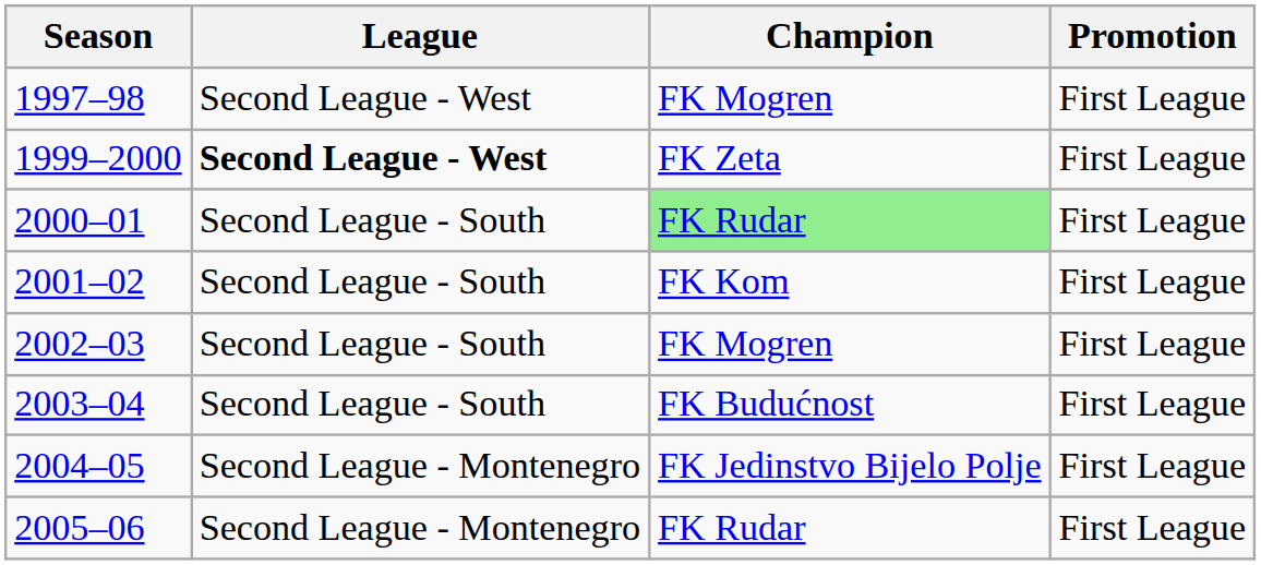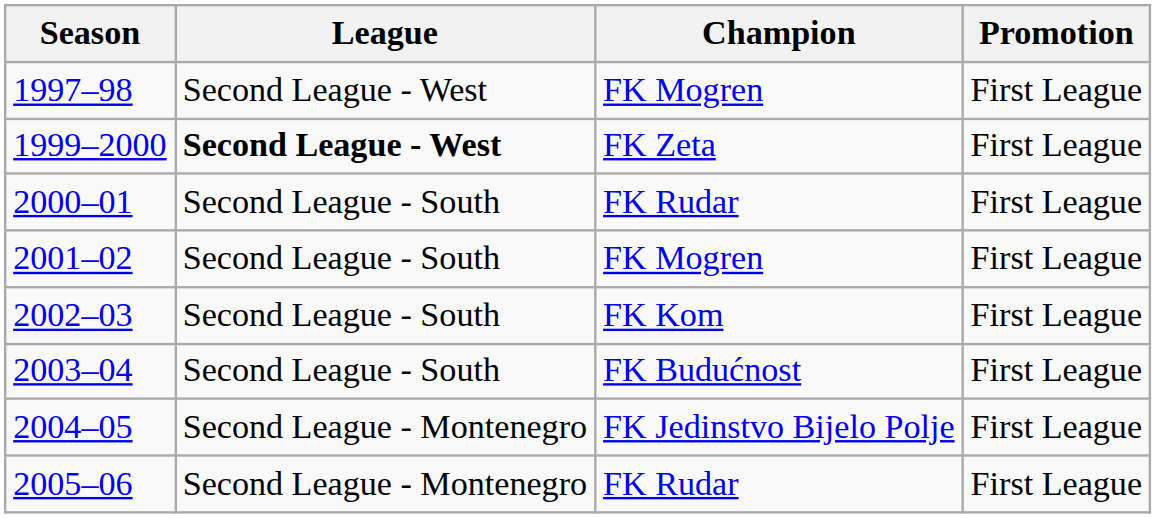 <table class="wikitable" style="font-size:90%">
 <tr>
 <th>Season</th>
 <th>League</th>
 <th>Champion</th>
 <th>Promotion</th>
 </tr>
 <tr>
 <td><a href='#'>1997–98</a></td>
 <td>Second League - West</td>
 <td><a href='#'>FK Mogren</a></td>
 <td>First League</td>
 </tr>
 <tr>
 <td><a href='#'>1999–2000</a></td>
 <td><strong>Second League - West</strong></td>
 <td><a href='#'>FK Zeta</a></td>
 <td>First League</td>
 </tr>
 <tr>
 <td><a href='#'>2000–01</a></td>
 <td>Second League - South</td>
-<td style="background: lightgreen;"><a href='#'>FK Rudar</a></td>
+<td><a href='#'>FK Rudar</a></td>
 <td>First League</td>
 </tr>
 <tr>
 <td><a href='#'>2001–02</a></td>
 <td>Second League - South</td>
-<td><a href='#'>FK Kom</a></td>
+<td><a href='#'>FK Mogren</a></td>
 <td>First League</td>
 </tr>
 <tr>
 <td><a href='#'>2002–03</a></td>
 <td>Second League - South</td>
-<td><a href='#'>FK Mogren</a></td>
+<td><a href='#'>FK Kom</a></td>
 <td>First League</td>
 </tr>
 <tr>
 <td><a href='#'>2003–04</a></td>
 <td>Second League - South</td>
 <td><a href='#'>FK Budućnost</a></td>
 <td>First League</td>
 </tr>
 <tr>
 <td><a href='#'>2004–05</a></td>
 <td>Second League - Montenegro</td>
 <td><a href='#'>FK Jedinstvo Bijelo Polje</a></td>
 <td>First League</td>
 </tr>
 <tr>
 <td><a href='#'>2005–06</a></td>
 <td>Second League - Montenegro</td>
 <td><a href='#'>FK Rudar</a></td>
 <td>First League</td>
 </tr>
 </table>
